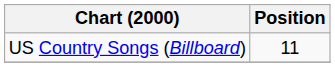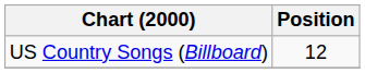 <table class="wikitable sortable">
 <tr>
 <th scope="col">Chart (2000)</th>
 <th scope="col">Position</th>
 </tr>
 <tr>
 <td>US <a href='#'>Country Songs</a> (<em><a href='#'>Billboard</a></em>)</td>
-<td align="center">11</td>
+<td align="center">12</td>
 </tr>
 <tr>
 </tr>
 </table>
